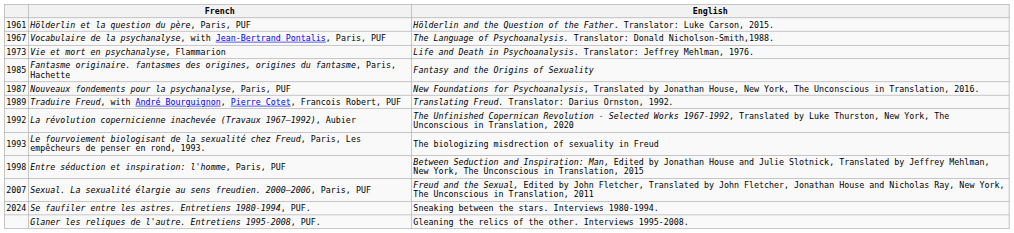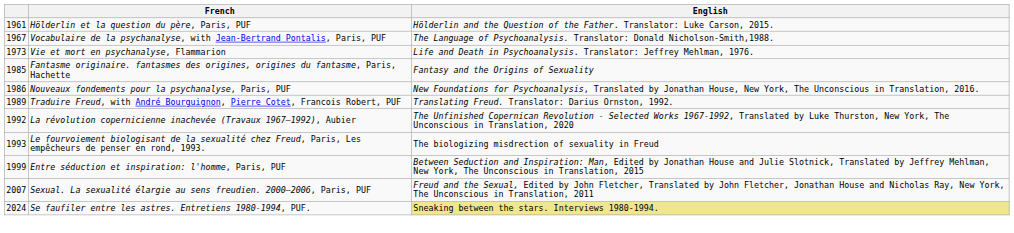 <table class="wikitable">
 <tr>
 <th></th>
 <th>French</th>
 <th>English</th>
 </tr>
 <tr>
 <td>1961</td>
 <td><em>Hölderlin et la question du père</em>, Paris, PUF</td>
 <td><em>Hölderlin and the Question of the Father</em>. Translator: Luke Carson, 2015.</td>
 </tr>
 <tr>
 <td>1967</td>
 <td><em>Vocabulaire de la psychanalyse</em>, with <a href='#'>Jean-Bertrand Pontalis</a>, Paris, PUF</td>
 <td><em>The Language of Psychoanalysis.</em> Translator: Donald Nicholson-Smith,1988.</td>
 </tr>
 <tr>
 <td>1973</td>
 <td><em>Vie et mort en psychanalyse</em>, Flammarion</td>
 <td><em>Life and Death in Psychoanalysis</em>. Translator: Jeffrey Mehlman, 1976.</td>
 </tr>
 <tr>
 <td>1985</td>
 <td><em>Fantasme originaire. fantasmes des origines, origines du fantasme</em>, Paris, Hachette</td>
 <td><em>Fantasy and the Origins of Sexuality</em></td>
 </tr>
 <tr>
-<td>1987</td>
+<td>1986</td>
 <td><em>Nouveaux fondements pour la psychanalyse</em>, Paris, PUF</td>
 <td><em>New Foundations for Psychoanalysis</em>, Translated by Jonathan House, New York, The Unconscious in Translation, 2016.</td>
 </tr>
 <tr>
 <td>1989</td>
 <td><em>Traduire Freud</em>, with <a href='#'>André Bourguignon</a>, <a href='#'>Pierre Cotet</a>, Francois Robert, PUF</td>
 <td><em>Translating Freud.</em> Translator: Darius Ornston, 1992<em>.</em></td>
 </tr>
 <tr>
 <td>1992</td>
 <td><em>La révolution copernicienne inachevée (Travaux 1967–1992)</em>, Aubier</td>
 <td><em>The Unfinished Copernican Revolution - Selected Works 1967-1992</em>, Translated by Luke Thurston, New York, The Unconscious in Translation, 2020</td>
 </tr>
 <tr>
 <td>1993</td>
 <td><em>Le fourvoiement biologisant de la sexualité chez Freud</em>, Paris, Les empêcheurs de penser en rond, 1993.</td>
 <td>The biologizing misdrection of sexuality in Freud</td>
 </tr>
 <tr>
-<td>1998</td>
+<td>1999</td>
 <td><em>Entre séduction et inspiration: l'homme</em>, Paris, PUF</td>
 <td><em>Between Seduction and Inspiration: Man</em>, Edited by Jonathan House and Julie Slotnick, Translated by Jeffrey Mehlman, New York, The Unconscious in Translation, 2015</td>
 </tr>
 <tr>
 <td>2007</td>
 <td><em>Sexual. La sexualité élargie au sens freudien. 2000–2006</em>, Paris, PUF</td>
 <td><em>Freud and the Sexual,</em> Edited by John Fletcher, Translated by John Fletcher, Jonathan House and Nicholas Ray, New York, The Unconscious in Translation, 2011</td>
 </tr>
 <tr>
 <td>2024</td>
 <td><em>Se faufiler entre les astres. Entretiens 1980-1994</em>, PUF.</td>
-<td>Sneaking between the stars. Interviews 1980-1994.</td>
-</tr>
-<tr>
-<td></td>
-<td><em>Glaner les reliques de l'autre. Entretiens 1995-2008</em>, PUF.</td>
-<td>Gleaning the relics of the other. Interviews 1995-2008.</td>
+<td style="background: khaki;">Sneaking between the stars. Interviews 1980-1994.</td>
 </tr>
 </table>
